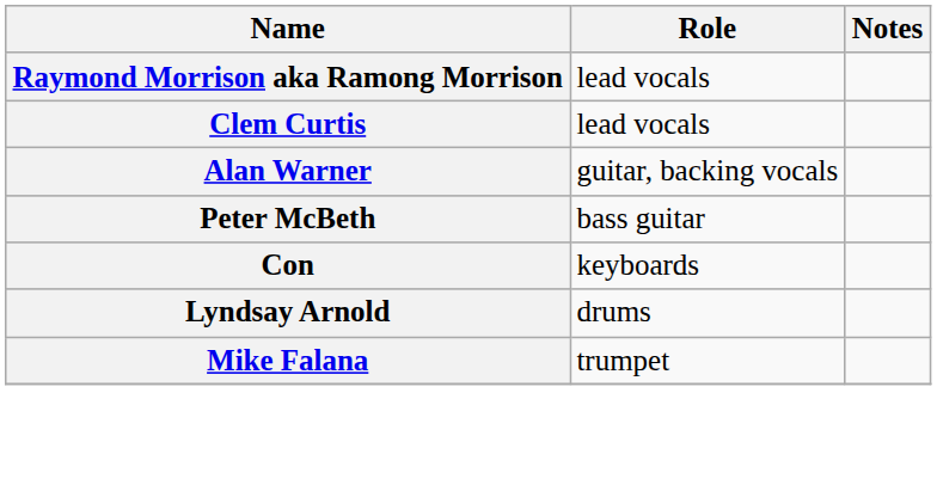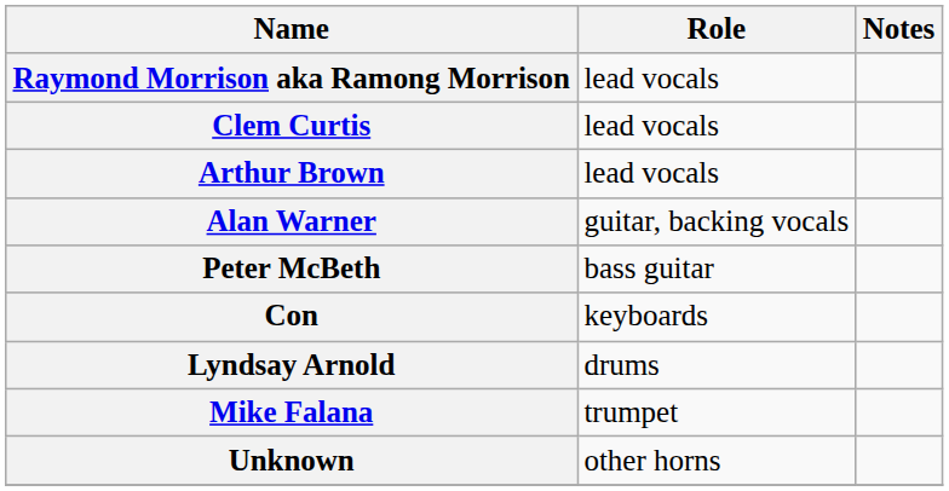 <table class="wikitable plainrowheaders sortable">
 <tr>
 <th scope="col" class="unsortable">Name</th>
 <th scope="col">Role</th>
 <th scope="col" class="unsortable">Notes</th>
 </tr>
 <tr>
 <th scope="row"><a href='#'>Raymond Morrison</a> aka Ramong Morrison</th>
 <td>lead vocals</td>
 <td></td>
 </tr>
 <tr>
 <th scope="row"><a href='#'>Clem Curtis</a></th>
+<td>lead vocals</td>
+<td></td>
+</tr>
+<tr>
+<th scope="row"><a href='#'>Arthur Brown</a></th>
 <td>lead vocals</td>
 <td></td>
 </tr>
 <tr>
 <th scope="row"><a href='#'>Alan Warner</a></th>
 <td>guitar, backing vocals</td>
 <td></td>
 </tr>
 <tr>
 <th scope="row">Peter McBeth</th>
 <td>bass guitar</td>
 <td></td>
 </tr>
 <tr>
 <th scope="row">Con</th>
 <td>keyboards</td>
 <td></td>
 </tr>
 <tr>
 <th scope="row">Lyndsay Arnold</th>
 <td>drums</td>
 <td></td>
 </tr>
 <tr>
 <th scope="row"><a href='#'>Mike Falana</a></th>
 <td>trumpet</td>
 <td></td>
 </tr>
 <tr>
+<th scope="row">Unknown</th>
+<td>other horns</td>
+<td></td>
+</tr>
+<tr>
 </tr>
 </table>
